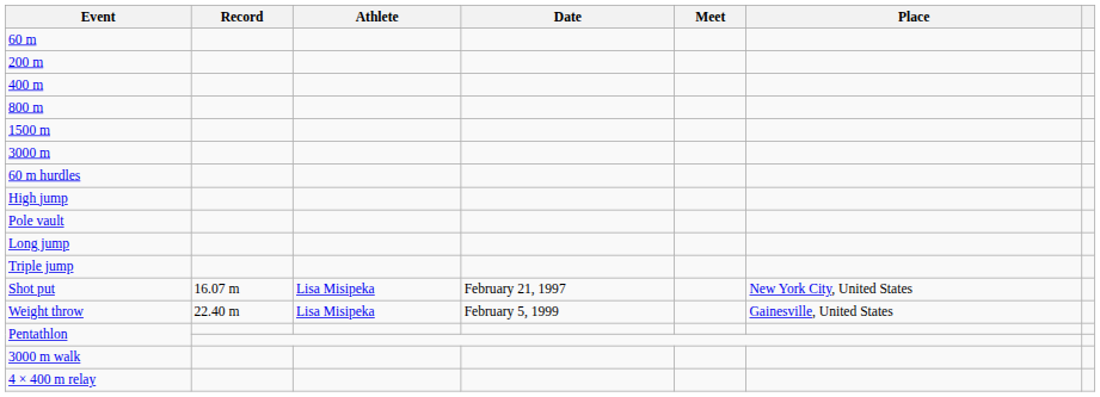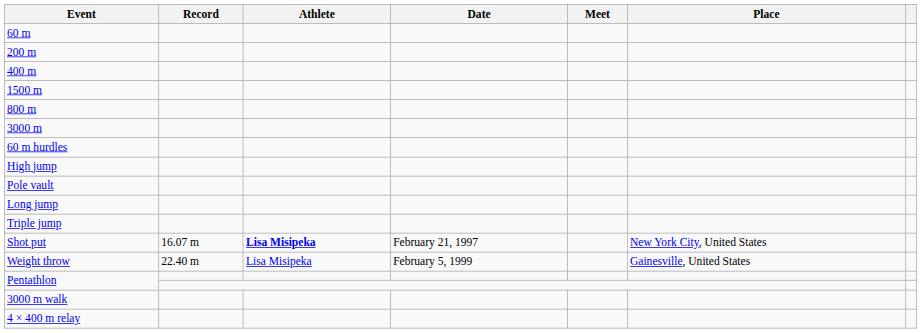 <table class="wikitable" style="font-size:95%; width: 95%;">
 <tr>
 <th>Event</th>
 <th>Record</th>
 <th>Athlete</th>
 <th>Date</th>
 <th>Meet</th>
 <th>Place</th>
 <th></th>
 </tr>
 <tr>
 <td><a href='#'>60 m</a></td>
 <td></td>
 <td></td>
 <td></td>
 <td></td>
 <td></td>
 <td></td>
 </tr>
 <tr>
 <td><a href='#'>200 m</a></td>
 <td></td>
 <td></td>
 <td></td>
 <td></td>
 <td></td>
 <td></td>
 </tr>
 <tr>
 <td><a href='#'>400 m</a></td>
 <td></td>
 <td></td>
 <td></td>
 <td></td>
 <td></td>
 <td></td>
 </tr>
 <tr>
-<td><a href='#'>800 m</a></td>
+<td><a href='#'>1500 m</a></td>
 <td></td>
 <td></td>
 <td></td>
 <td></td>
 <td></td>
 <td></td>
 </tr>
 <tr>
-<td><a href='#'>1500 m</a></td>
+<td><a href='#'>800 m</a></td>
 <td></td>
 <td></td>
 <td></td>
 <td></td>
 <td></td>
 <td></td>
 </tr>
 <tr>
 <td><a href='#'>3000 m</a></td>
 <td></td>
 <td></td>
 <td></td>
 <td></td>
 <td></td>
 <td></td>
 </tr>
 <tr>
 <td><a href='#'>60 m hurdles</a></td>
 <td></td>
 <td></td>
 <td></td>
 <td></td>
 <td></td>
 <td></td>
 </tr>
 <tr>
 <td><a href='#'>High jump</a></td>
 <td></td>
 <td></td>
 <td></td>
 <td></td>
 <td></td>
 <td></td>
 </tr>
 <tr>
 <td><a href='#'>Pole vault</a></td>
 <td></td>
 <td></td>
 <td></td>
 <td></td>
 <td></td>
 <td></td>
 </tr>
 <tr>
 <td><a href='#'>Long jump</a></td>
 <td></td>
 <td></td>
 <td></td>
 <td></td>
 <td></td>
 <td></td>
 </tr>
 <tr>
 <td><a href='#'>Triple jump</a></td>
 <td></td>
 <td></td>
 <td></td>
 <td></td>
 <td></td>
 <td></td>
 </tr>
 <tr>
 <td><a href='#'>Shot put</a></td>
 <td>16.07 m</td>
-<td><a href='#'>Lisa Misipeka</a></td>
+<td><strong><a href='#'>Lisa Misipeka</a></strong></td>
 <td>February 21, 1997</td>
 <td></td>
 <td><a href='#'>New York City</a>, United States</td>
 <td></td>
 </tr>
 <tr>
 <td><a href='#'>Weight throw</a></td>
 <td>22.40 m</td>
 <td><a href='#'>Lisa Misipeka</a></td>
 <td>February 5, 1999</td>
 <td></td>
 <td><a href='#'>Gainesville</a>, United States</td>
 <td></td>
 </tr>
 <tr>
 <td rowspan=2><a href='#'>Pentathlon</a></td>
 <td></td>
 <td></td>
 <td></td>
 <td></td>
 <td></td>
 <td></td>
 </tr>
 <tr>
 <td colspan=5></td>
 <td></td>
 </tr>
 <tr>
 <td><a href='#'>3000 m walk</a></td>
 <td></td>
 <td></td>
 <td></td>
 <td></td>
 <td></td>
 <td></td>
 </tr>
 <tr>
 <td><a href='#'>4 × 400 m relay</a></td>
 <td></td>
 <td></td>
 <td></td>
 <td></td>
 <td></td>
 <td></td>
 </tr>
 </table>
